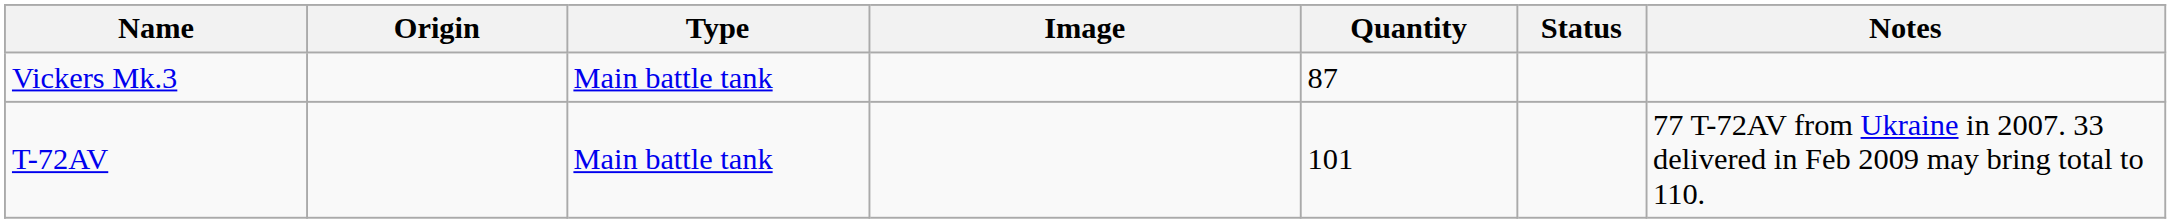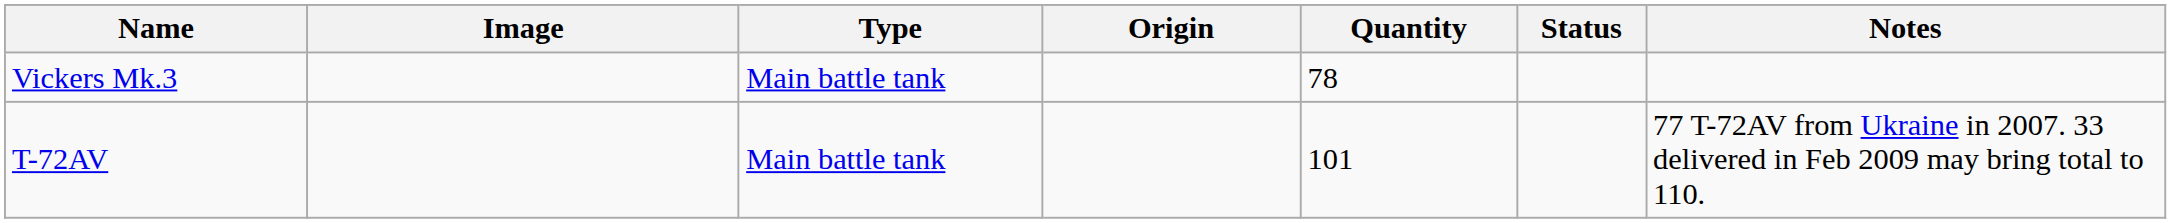 <table class="wikitable" style="width:90%;">
 <tr>
 <th width=14%>Name</th>
+<th width=20%>Image</th>
+<th width=14%>Type</th>
 <th width=12%>Origin</th>
-<th width=14%>Type</th>
-<th width=20%>Image</th>
 <th width=10%>Quantity</th>
 <th width=06%>Status</th>
 <th width=24%>Notes</th>
 </tr>
 <tr>
 <td><a href='#'>Vickers Mk.3</a></td>
 <td></td>
 <td><a href='#'>Main battle tank</a></td>
 <td></td>
-<td>87</td>
+<td>78</td>
 <td></td>
 <td></td>
 </tr>
 <tr>
 <td><a href='#'>T-72AV</a></td>
 <td></td>
 <td><a href='#'>Main battle tank</a></td>
 <td></td>
 <td>101</td>
 <td></td>
 <td>77 T-72AV from <a href='#'>Ukraine</a> in 2007. 33 delivered in Feb 2009 may bring total to 110.</td>
 </tr>
 </table>
